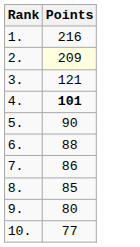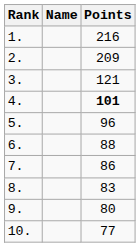 <table class="wikitable sortable">
 <tr>
 <th>Rank</th>
+<th>Name</th>
 <th>Points</th>
 </tr>
 <tr>
 <td>1.</td>
+<td></td>
 <td align=center>216</td>
 </tr>
 <tr>
 <td>2.</td>
-<td align=center style="background: lightyellow;">209</td>
+<td></td>
+<td align=center>209</td>
 </tr>
 <tr>
 <td>3.</td>
+<td></td>
 <td align=center>121</td>
 </tr>
 <tr>
 <td>4.</td>
+<td></td>
 <td align=center><strong>101</strong></td>
 </tr>
 <tr>
 <td>5.</td>
-<td align=center>90</td>
+<td></td>
+<td align=center>96</td>
 </tr>
 <tr>
 <td>6.</td>
+<td></td>
 <td align=center>88</td>
 </tr>
 <tr>
 <td>7.</td>
+<td></td>
 <td align=center>86</td>
 </tr>
 <tr>
 <td>8.</td>
-<td align=center>85</td>
+<td></td>
+<td align=center>83</td>
 </tr>
 <tr>
 <td>9.</td>
+<td></td>
 <td align=center>80</td>
 </tr>
 <tr>
 <td>10.</td>
+<td></td>
 <td align=center>77</td>
 </tr>
 </table>
